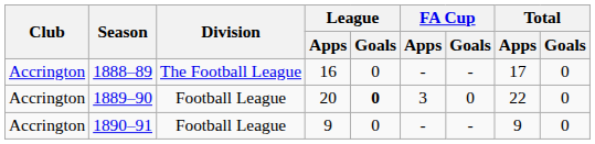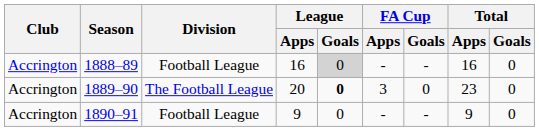 <table class="wikitable" style="text-align:center;">
 <tr>
 <th rowspan="2">Club</th>
 <th rowspan="2">Season</th>
 <th rowspan="2">Division</th>
 <th colspan="2">League</th>
 <th colspan="2"><a href='#'>FA Cup</a></th>
 <th colspan="2">Total</th>
 </tr>
 <tr>
 <th>Apps</th>
 <th>Goals</th>
 <th>Apps</th>
 <th>Goals</th>
 <th>Apps</th>
 <th>Goals</th>
 </tr>
 <tr>
 <td><a href='#'>Accrington</a></td>
 <td><a href='#'>1888–89</a></td>
-<td><a href='#'>The Football League</a></td>
+<td>Football League</td>
 <td>16</td>
-<td>0</td>
+<td style="background: lightgrey;">0</td>
 <td>-</td>
 <td>-</td>
-<td>17</td>
+<td>16</td>
 <td>0</td>
 </tr>
 <tr>
 <td>Accrington</td>
 <td><a href='#'>1889–90</a></td>
-<td>Football League</td>
+<td><a href='#'>The Football League</a></td>
 <td>20</td>
 <td><strong>0</strong></td>
 <td>3</td>
 <td>0</td>
-<td>22</td>
+<td>23</td>
 <td>0</td>
 </tr>
 <tr>
 <td>Accrington</td>
 <td><a href='#'>1890–91</a></td>
 <td>Football League</td>
 <td>9</td>
 <td>0</td>
 <td>-</td>
 <td>-</td>
 <td>9</td>
 <td>0</td>
 </tr>
 </table>
